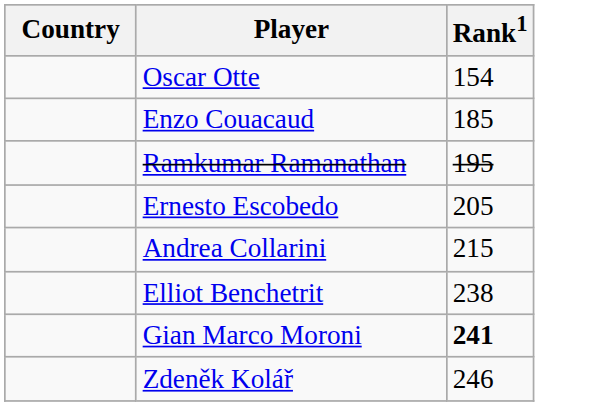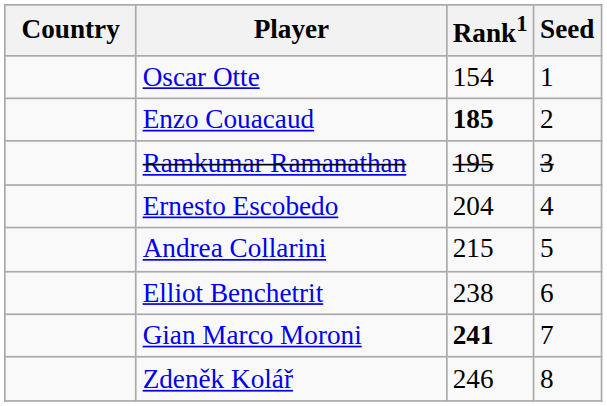 <table class="sortable wikitable">
 <tr>
 <th width="70">Country</th>
 <th width="175">Player</th>
 <th>Rank<sup>1</sup></th>
+<th>Seed</th>
 </tr>
 <tr>
 <td></td>
 <td><a href='#'>Oscar Otte</a></td>
 <td>154</td>
+<td>1</td>
 </tr>
 <tr>
 <td></td>
 <td><a href='#'>Enzo Couacaud</a></td>
-<td>185</td>
+<td><strong>185</strong></td>
+<td>2</td>
 </tr>
 <tr>
 <td><s></s></td>
 <td><s><a href='#'>Ramkumar Ramanathan</a></s></td>
 <td><s>195</s></td>
+<td><s>3</s></td>
 </tr>
 <tr>
 <td></td>
 <td><a href='#'>Ernesto Escobedo</a></td>
-<td>205</td>
+<td>204</td>
+<td>4</td>
 </tr>
 <tr>
 <td></td>
 <td><a href='#'>Andrea Collarini</a></td>
 <td>215</td>
+<td>5</td>
 </tr>
 <tr>
 <td></td>
 <td><a href='#'>Elliot Benchetrit</a></td>
 <td>238</td>
+<td>6</td>
 </tr>
 <tr>
 <td></td>
 <td><a href='#'>Gian Marco Moroni</a></td>
 <td><strong>241</strong></td>
+<td>7</td>
 </tr>
 <tr>
 <td></td>
 <td><a href='#'>Zdeněk Kolář</a></td>
 <td>246</td>
+<td>8</td>
 </tr>
 </table>
